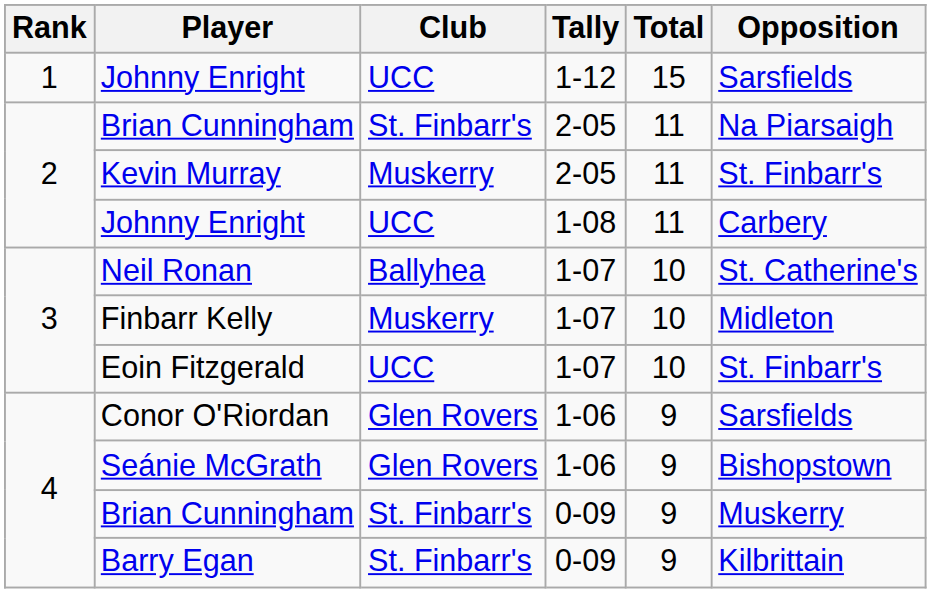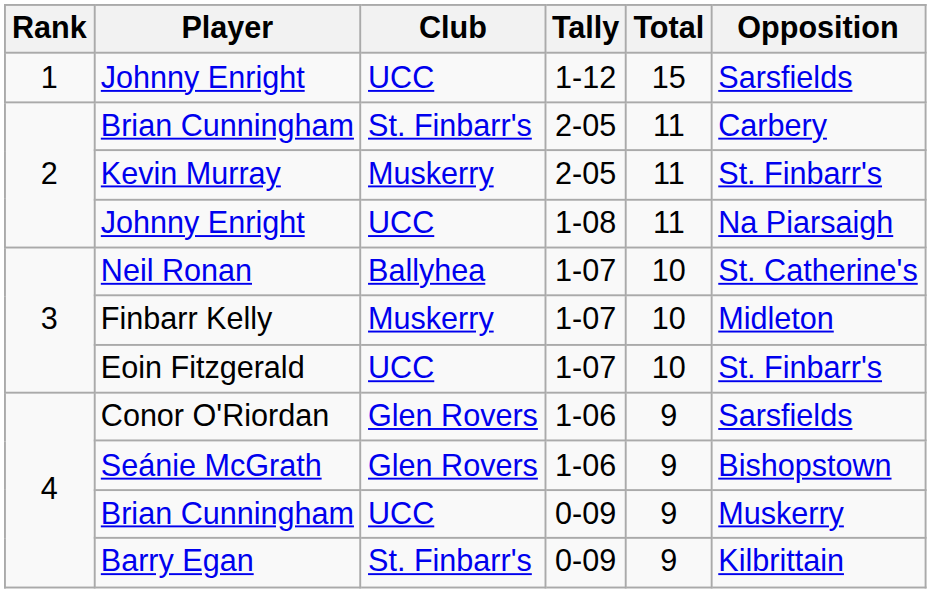 <table class="wikitable">
 <tr>
 <th>Rank</th>
 <th>Player</th>
 <th>Club</th>
 <th>Tally</th>
 <th>Total</th>
 <th>Opposition</th>
 </tr>
 <tr>
 <td rowspan="1" style="text-align:center;">1</td>
 <td><a href='#'>Johnny Enright</a></td>
 <td><a href='#'>UCC</a></td>
 <td align=center>1-12</td>
 <td align=center>15</td>
 <td><a href='#'>Sarsfields</a></td>
 </tr>
 <tr>
 <td rowspan="3" style="text-align:center;">2</td>
 <td><a href='#'>Brian Cunningham</a></td>
 <td><a href='#'>St. Finbarr's</a></td>
 <td align=center>2-05</td>
 <td align=center>11</td>
-<td><a href='#'>Na Piarsaigh</a></td>
+<td><a href='#'>Carbery</a></td>
 </tr>
 <tr>
 <td><a href='#'>Kevin Murray</a></td>
 <td><a href='#'>Muskerry</a></td>
 <td align=center>2-05</td>
 <td align=center>11</td>
 <td><a href='#'>St. Finbarr's</a></td>
 </tr>
 <tr>
 <td><a href='#'>Johnny Enright</a></td>
 <td><a href='#'>UCC</a></td>
 <td align=center>1-08</td>
 <td align=center>11</td>
-<td><a href='#'>Carbery</a></td>
+<td><a href='#'>Na Piarsaigh</a></td>
 </tr>
 <tr>
 <td rowspan="3" style="text-align:center;">3</td>
 <td><a href='#'>Neil Ronan</a></td>
 <td><a href='#'>Ballyhea</a></td>
 <td align=center>1-07</td>
 <td align=center>10</td>
 <td><a href='#'>St. Catherine's</a></td>
 </tr>
 <tr>
 <td>Finbarr Kelly</td>
 <td><a href='#'>Muskerry</a></td>
 <td align=center>1-07</td>
 <td align=center>10</td>
 <td><a href='#'>Midleton</a></td>
 </tr>
 <tr>
 <td>Eoin Fitzgerald</td>
 <td><a href='#'>UCC</a></td>
 <td align=center>1-07</td>
 <td align=center>10</td>
 <td><a href='#'>St. Finbarr's</a></td>
 </tr>
 <tr>
 <td rowspan="4" style="text-align:center;">4</td>
 <td>Conor O'Riordan</td>
 <td><a href='#'>Glen Rovers</a></td>
 <td align=center>1-06</td>
 <td align=center>9</td>
 <td><a href='#'>Sarsfields</a></td>
 </tr>
 <tr>
 <td><a href='#'>Seánie McGrath</a></td>
 <td><a href='#'>Glen Rovers</a></td>
 <td align=center>1-06</td>
 <td align=center>9</td>
 <td><a href='#'>Bishopstown</a></td>
 </tr>
 <tr>
 <td><a href='#'>Brian Cunningham</a></td>
-<td><a href='#'>St. Finbarr's</a></td>
+<td><a href='#'>UCC</a></td>
 <td align=center>0-09</td>
 <td align=center>9</td>
 <td><a href='#'>Muskerry</a></td>
 </tr>
 <tr>
 <td><a href='#'>Barry Egan</a></td>
 <td><a href='#'>St. Finbarr's</a></td>
 <td align=center>0-09</td>
 <td align=center>9</td>
 <td><a href='#'>Kilbrittain</a></td>
 </tr>
 </table>
